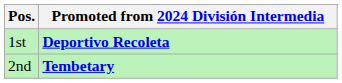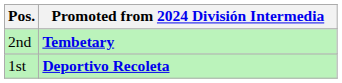 <table class="wikitable">
 <tr>
 <th style="text-align:center;">Pos.</th>
 <th width=300>Promoted from <a href='#'>2024 División Intermedia</a></th>
 </tr>
 <tr style="background: #BBF3BB;">
+<td>2nd</td>
+<td><strong><a href='#'>Tembetary</a></strong></td>
+</tr>
+<tr style="background: #BBF3BB;">
 <td>1st</td>
 <td><strong><a href='#'>Deportivo Recoleta</a></strong></td>
 </tr>
-<tr style="background: #BBF3BB;">
-<td>2nd</td>
-<td><strong><a href='#'>Tembetary</a></strong></td>
-</tr>
 </table>
